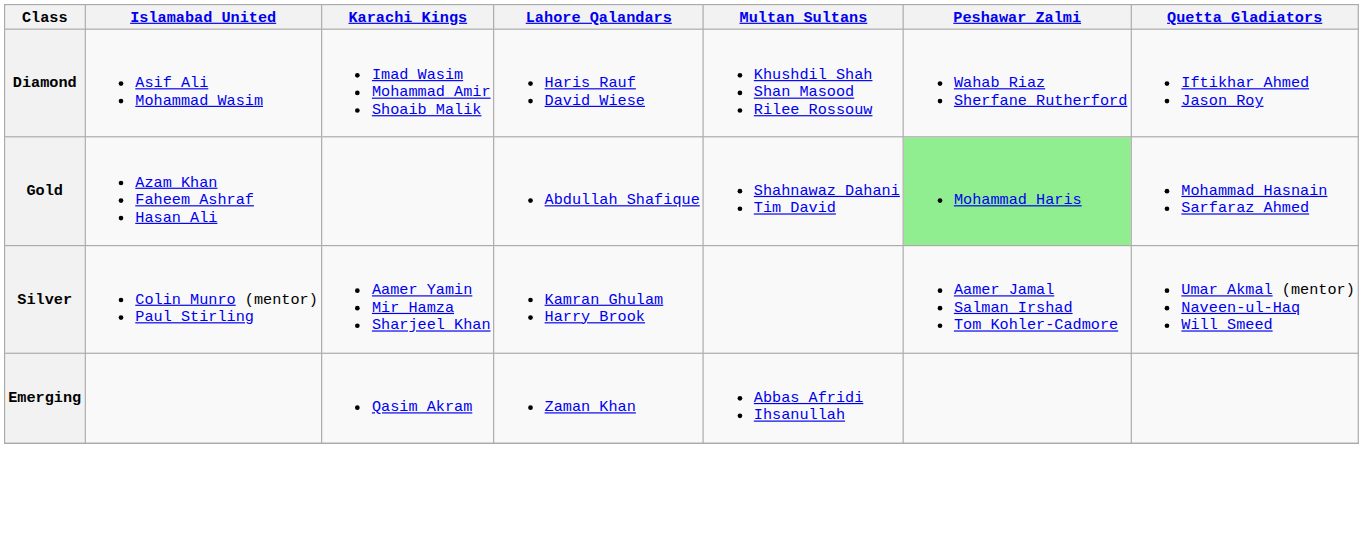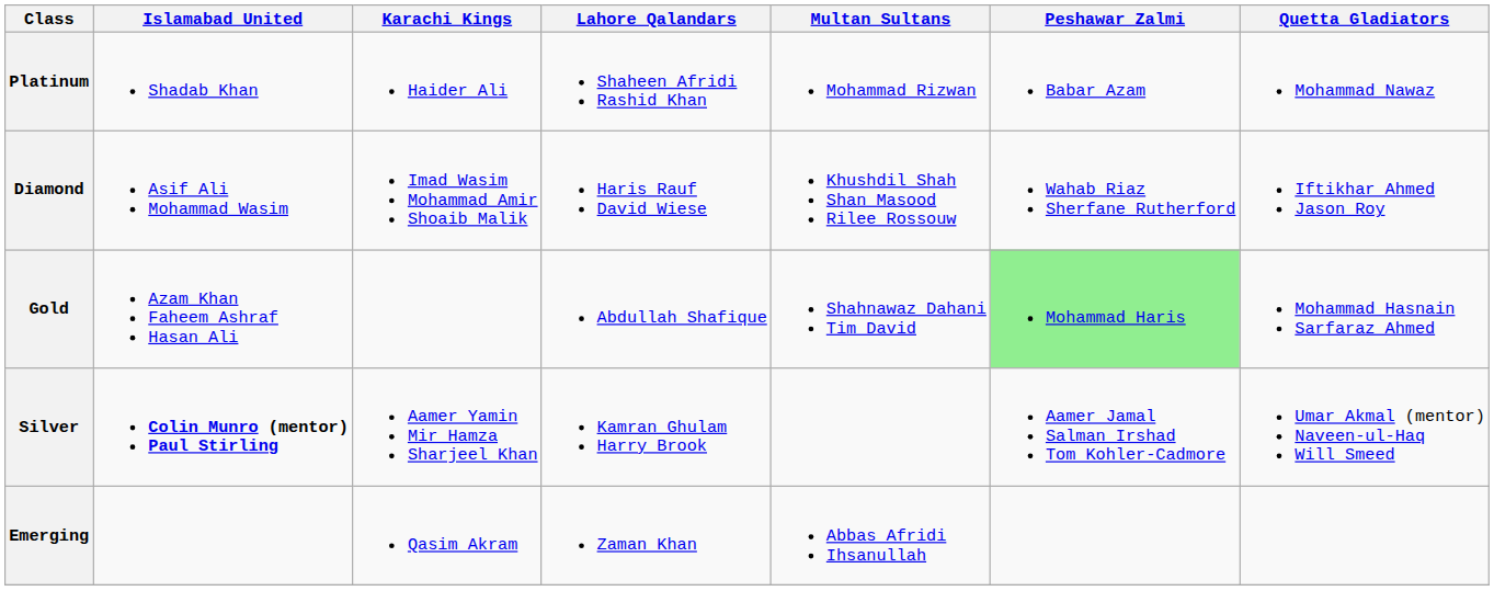 <table class="wikitable">
 <tr>
 <th>Class</th>
 <th><a href='#'>Islamabad United</a></th>
 <th><a href='#'>Karachi Kings</a></th>
 <th><a href='#'>Lahore Qalandars</a></th>
 <th><a href='#'>Multan Sultans</a></th>
 <th><a href='#'>Peshawar Zalmi</a></th>
 <th><a href='#'>Quetta Gladiators</a></th>
+</tr>
+<tr>
+<th>Platinum</th>
+<td><br><ul><li><a href='#'>Shadab Khan</a></li></ul></td>
+<td><br><ul><li><a href='#'>Haider Ali</a></li></ul></td>
+<td><br><ul><li><a href='#'>Shaheen Afridi</a></li><li><a href='#'>Rashid Khan</a></li></ul></td>
+<td><br><ul><li><a href='#'>Mohammad Rizwan</a></li></ul></td>
+<td><br><ul><li><a href='#'>Babar Azam</a></li></ul></td>
+<td><br><ul><li><a href='#'>Mohammad Nawaz</a></li></ul></td>
 </tr>
 <tr>
 <th>Diamond</th>
 <td><br><ul><li><a href='#'>Asif Ali</a></li><li><a href='#'>Mohammad Wasim</a></li></ul></td>
 <td><br><ul><li><a href='#'>Imad Wasim</a></li><li><a href='#'>Mohammad Amir</a></li><li><a href='#'>Shoaib Malik</a></li></ul></td>
 <td><br><ul><li><a href='#'>Haris Rauf</a></li><li><a href='#'>David Wiese</a></li></ul></td>
 <td><br><ul><li><a href='#'>Khushdil Shah</a></li><li><a href='#'>Shan Masood</a></li><li><a href='#'>Rilee Rossouw</a></li></ul></td>
 <td><br><ul><li><a href='#'>Wahab Riaz</a></li><li><a href='#'>Sherfane Rutherford</a></li></ul></td>
 <td><br><ul><li><a href='#'>Iftikhar Ahmed</a></li><li><a href='#'>Jason Roy</a></li></ul></td>
 </tr>
 <tr>
 <th>Gold</th>
 <td><br><ul><li><a href='#'>Azam Khan</a></li><li><a href='#'>Faheem Ashraf</a></li><li><a href='#'>Hasan Ali</a></li></ul></td>
 <td></td>
 <td><br><ul><li><a href='#'>Abdullah Shafique</a></li></ul></td>
 <td><br><ul><li><a href='#'>Shahnawaz Dahani</a></li><li><a href='#'>Tim David</a></li></ul></td>
 <td style="background: lightgreen;"><br><ul><li><a href='#'>Mohammad Haris</a></li></ul></td>
 <td><br><ul><li><a href='#'>Mohammad Hasnain</a></li><li><a href='#'>Sarfaraz Ahmed</a></li></ul></td>
 </tr>
 <tr>
 <th>Silver</th>
-<td><br><ul><li><a href='#'>Colin Munro</a> (mentor)</li><li><a href='#'>Paul Stirling</a></li></ul></td>
+<td><strong><br><ul><li><a href='#'>Colin Munro</a> (mentor)</li><li><a href='#'>Paul Stirling</a></li></ul></strong></td>
 <td><br><ul><li><a href='#'>Aamer Yamin</a></li><li><a href='#'>Mir Hamza</a></li><li><a href='#'>Sharjeel Khan</a></li></ul></td>
 <td><br><ul><li><a href='#'>Kamran Ghulam</a></li><li><a href='#'>Harry Brook</a></li></ul></td>
 <td></td>
 <td><br><ul><li><a href='#'>Aamer Jamal</a></li><li><a href='#'>Salman Irshad</a></li><li><a href='#'>Tom Kohler-Cadmore</a></li></ul></td>
 <td><br><ul><li><a href='#'>Umar Akmal</a> (mentor)</li><li><a href='#'>Naveen-ul-Haq</a></li><li><a href='#'>Will Smeed</a></li></ul></td>
 </tr>
 <tr>
 <th>Emerging</th>
 <td></td>
 <td><br><ul><li><a href='#'>Qasim Akram</a></li></ul></td>
 <td><br><ul><li><a href='#'>Zaman Khan</a></li></ul></td>
 <td><br><ul><li><a href='#'>Abbas Afridi</a></li><li><a href='#'>Ihsanullah</a></li></ul></td>
 <td></td>
 <td></td>
 </tr>
 <tr>
 </tr>
 </table>
